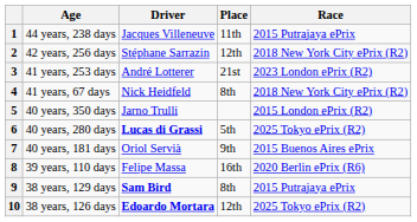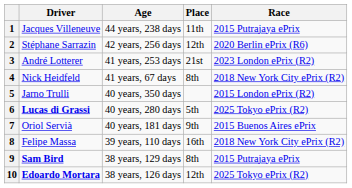 <table class="wikitable">
 <tr>
 <th></th>
+<th>Driver</th>
 <th>Age</th>
-<th>Driver</th>
 <th>Place</th>
 <th>Race</th>
 </tr>
 <tr>
 <th>1</th>
+<td> <a href='#'>Jacques Villeneuve</a></td>
 <td>44 years, 238 days</td>
-<td> <a href='#'>Jacques Villeneuve</a></td>
 <td>11th</td>
 <td><a href='#'>2015 Putrajaya ePrix</a></td>
 </tr>
 <tr>
 <th>2</th>
+<td> <a href='#'>Stéphane Sarrazin</a></td>
 <td>42 years, 256 days</td>
-<td> <a href='#'>Stéphane Sarrazin</a></td>
 <td>12th</td>
-<td><a href='#'>2018 New York City ePrix (R2)</a></td>
+<td><a href='#'>2020 Berlin ePrix (R6)</a></td>
 </tr>
 <tr>
 <th>3</th>
+<td> <a href='#'>André Lotterer</a></td>
 <td>41 years, 253 days</td>
-<td> <a href='#'>André Lotterer</a></td>
 <td>21st</td>
 <td><a href='#'>2023 London ePrix (R2)</a></td>
 </tr>
 <tr>
 <th>4</th>
+<td> <a href='#'>Nick Heidfeld</a></td>
 <td>41 years, 67 days</td>
-<td> <a href='#'>Nick Heidfeld</a></td>
 <td>8th</td>
 <td><a href='#'>2018 New York City ePrix (R2)</a></td>
 </tr>
 <tr>
 <th>5</th>
+<td> <a href='#'>Jarno Trulli</a></td>
 <td>40 years, 350 days</td>
-<td> <a href='#'>Jarno Trulli</a></td>
 <td></td>
 <td><a href='#'>2015 London ePrix (R2)</a></td>
 </tr>
 <tr>
 <th>6</th>
+<td> <strong><a href='#'>Lucas di Grassi</a></strong></td>
 <td>40 years, 280 days</td>
-<td> <strong><a href='#'>Lucas di Grassi</a></strong></td>
 <td>5th</td>
 <td><a href='#'>2025 Tokyo ePrix (R2)</a></td>
 </tr>
 <tr>
 <th>7</th>
+<td> <a href='#'>Oriol Servià</a></td>
 <td>40 years, 181 days</td>
-<td> <a href='#'>Oriol Servià</a></td>
 <td>9th</td>
 <td><a href='#'>2015 Buenos Aires ePrix</a></td>
 </tr>
 <tr>
 <th>8</th>
+<td> <a href='#'>Felipe Massa</a></td>
 <td>39 years, 110 days</td>
-<td> <a href='#'>Felipe Massa</a></td>
 <td>16th</td>
-<td><a href='#'>2020 Berlin ePrix (R6)</a></td>
+<td><a href='#'>2018 New York City ePrix (R2)</a></td>
 </tr>
 <tr>
 <th>9</th>
+<td> <strong><a href='#'>Sam Bird</a></strong></td>
 <td>38 years, 129 days</td>
-<td> <strong><a href='#'>Sam Bird</a></strong></td>
 <td>8th</td>
 <td><a href='#'>2015 Putrajaya ePrix</a></td>
 </tr>
 <tr>
 <th>10</th>
+<td> <strong><a href='#'>Edoardo Mortara</a></strong></td>
 <td>38 years, 126 days</td>
-<td> <strong><a href='#'>Edoardo Mortara</a></strong></td>
 <td>12th</td>
 <td><a href='#'>2025 Tokyo ePrix (R2)</a></td>
 </tr>
 </table>
